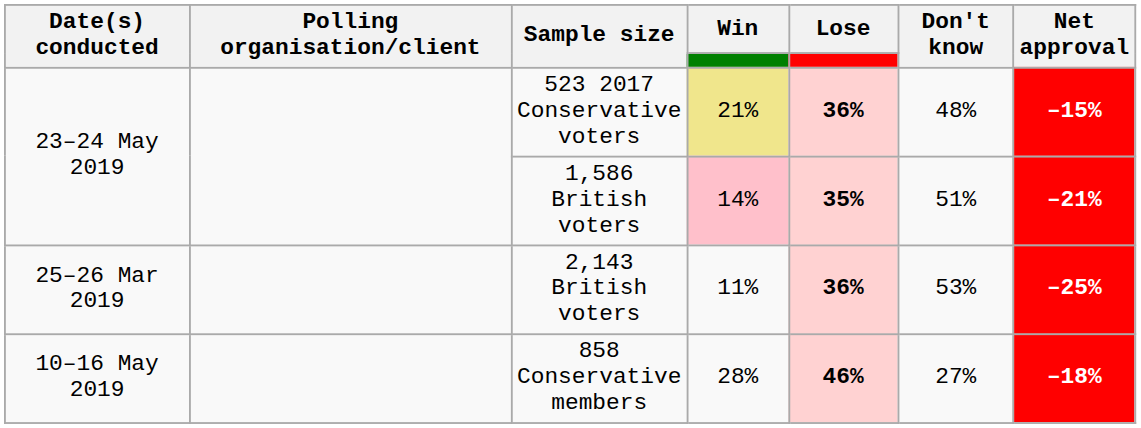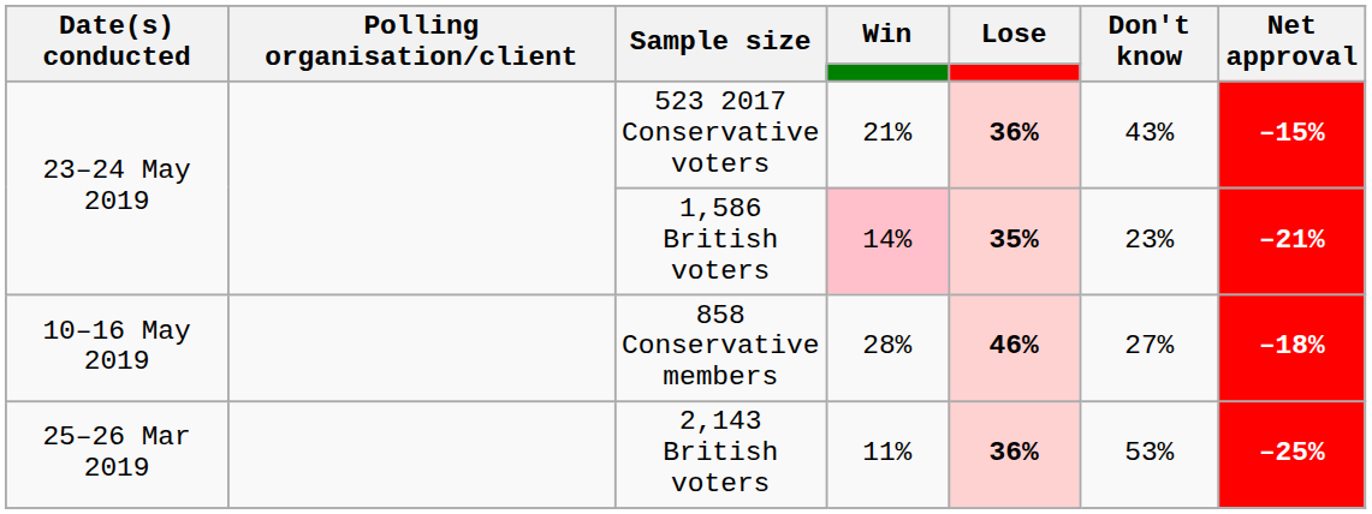 <table class="wikitable collapsible sortable" style="text-align:center;font-size:95%;line-height:14px;">
 <tr>
 <th rowspan="2" style="width:125px;">Date(s)<br>conducted</th>
 <th rowspan="2" style="width:200px;">Polling organisation/client</th>
 <th rowspan="2" style="width:60px;">Sample size</th>
 <th class="unsortable" style="width:80px;">Win</th>
 <th class="unsortable" style="width: 80px;">Lose</th>
 <th rowspan="2" class="unsortable" style="width:80px;">Don't know</th>
 <th rowspan="2" class="unsortable" style="width:20px;">Net approval</th>
 </tr>
 <tr>
 <th class="unsortable" style="background:green;width:60px;"></th>
 <th class="unsortable" style="background:red;width:60px;"></th>
 </tr>
 <tr>
 <td rowspan="2">23–24 May 2019</td>
 <td rowspan="2"></td>
 <td>523 2017 Conservative voters</td>
-<td style="background: khaki;">21%</td>
+<td>21%</td>
 <td style="background:#FFD2D2"><strong>36%</strong></td>
-<td>48%</td>
+<td>43%</td>
 <td style="background:red;color:white;"><strong>–15%</strong></td>
 </tr>
 <tr>
 <td>1,586 British voters</td>
 <td style="background: pink;">14%</td>
 <td style="background:#FFD2D2"><strong>35%</strong></td>
-<td>51%</td>
+<td>23%</td>
 <td style="background:red;color:white;"><strong>–21%</strong></td>
+</tr>
+<tr>
+<td>10–16 May 2019</td>
+<td></td>
+<td>858 Conservative members</td>
+<td>28%</td>
+<td style="background:#FFD2D2"><strong>46%</strong></td>
+<td>27%</td>
+<td style="background:red;color:white;"><strong>–18%</strong></td>
 </tr>
 <tr>
 <td>25–26 Mar 2019</td>
 <td></td>
 <td>2,143 British voters</td>
 <td>11%</td>
 <td style="background:#FFD2D2"><strong>36%</strong></td>
 <td>53%</td>
 <td style="background:red;color:white;"><strong>–25%</strong></td>
 </tr>
-<tr>
-<td>10–16 May 2019</td>
-<td></td>
-<td>858 Conservative members</td>
-<td>28%</td>
-<td style="background:#FFD2D2"><strong>46%</strong></td>
-<td>27%</td>
-<td style="background:red;color:white;"><strong>–18%</strong></td>
-</tr>
 </table>
